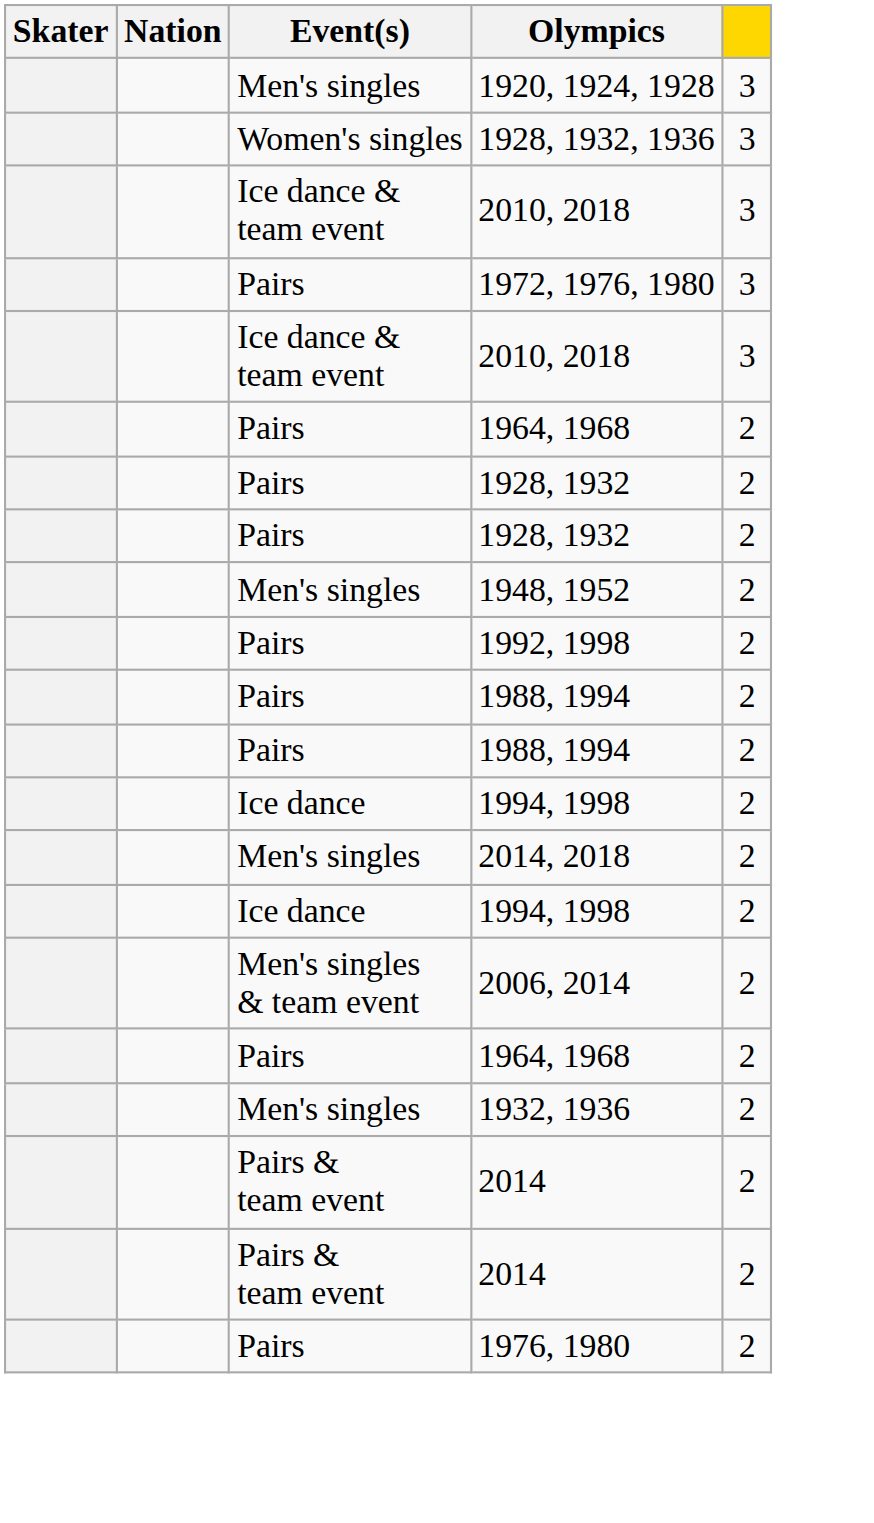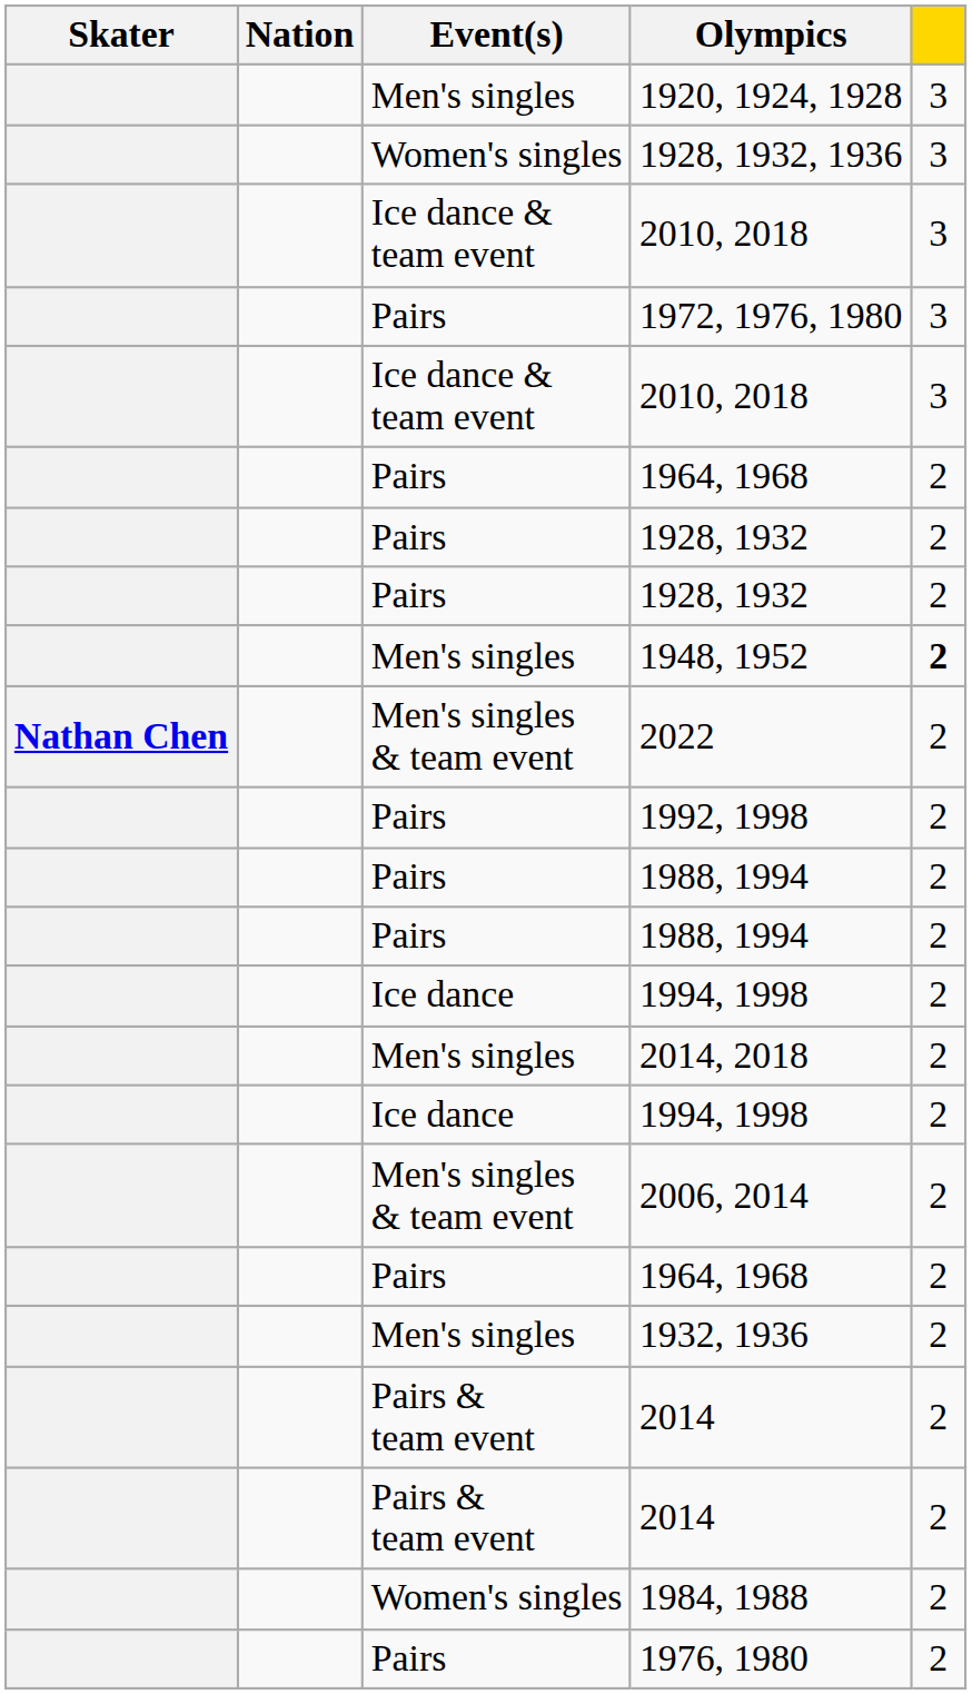 <table class="wikitable sortable" style="text-align:left">
 <tr>
 <th scope="col">Skater</th>
 <th scope="col" class="unsortable">Nation</th>
 <th scope="col" class="unsortable">Event(s)</th>
 <th scope="col" class="unsortable">Olympics</th>
 <th scope="col" style="width:1em; background-color:gold"></th>
 </tr>
 <tr>
 <th scope="row" style="text-align:left"></th>
 <td></td>
 <td>Men's singles</td>
 <td>1920, 1924, 1928</td>
 <td align="center">3</td>
 </tr>
 <tr>
 <th scope="row" style="text-align:left"></th>
 <td></td>
 <td>Women's singles</td>
 <td>1928, 1932, 1936</td>
 <td align="center">3</td>
 </tr>
 <tr>
 <th scope="row" style="text-align:left"></th>
 <td></td>
 <td>Ice dance &<br>team event</td>
 <td>2010, 2018</td>
 <td align="center">3</td>
 </tr>
 <tr>
 <th scope="row" style="text-align:left"></th>
 <td></td>
 <td>Pairs</td>
 <td>1972, 1976, 1980</td>
 <td align="center">3</td>
 </tr>
 <tr>
 <th scope="row" style="text-align:left"></th>
 <td></td>
 <td>Ice dance &<br>team event</td>
 <td>2010, 2018</td>
 <td align="center">3</td>
 </tr>
 <tr>
 <th scope="row" style="text-align:left"></th>
 <td></td>
 <td>Pairs</td>
 <td>1964, 1968</td>
 <td align="center">2</td>
 </tr>
 <tr>
 <th scope="row" style="text-align:left"></th>
 <td></td>
 <td>Pairs</td>
 <td>1928, 1932</td>
 <td align="center">2</td>
 </tr>
 <tr>
 <th scope="row" style="text-align:left"></th>
 <td></td>
 <td>Pairs</td>
 <td>1928, 1932</td>
 <td align="center">2</td>
 </tr>
 <tr>
 <th scope="row" style="text-align:left"></th>
 <td></td>
 <td>Men's singles</td>
 <td>1948, 1952</td>
+<td align="center"><strong>2</strong></td>
+</tr>
+<tr>
+<th scope="row" style="text-align:left"><a href='#'>Nathan Chen</a></th>
+<td></td>
+<td>Men's singles<br>& team event</td>
+<td>2022</td>
 <td align="center">2</td>
 </tr>
 <tr>
 <th scope="row" style="text-align:left"></th>
 <td><br></td>
 <td>Pairs</td>
 <td>1992, 1998</td>
 <td align="center">2</td>
 </tr>
 <tr>
 <th scope="row" style="text-align:left"></th>
 <td><br></td>
 <td>Pairs</td>
 <td>1988, 1994</td>
 <td align="center">2</td>
 </tr>
 <tr>
 <th scope="row" style="text-align:left"></th>
 <td><br></td>
 <td>Pairs</td>
 <td>1988, 1994</td>
 <td align="center">2</td>
 </tr>
 <tr>
 <th scope="row" style="text-align:left"></th>
 <td></td>
 <td>Ice dance</td>
 <td>1994, 1998</td>
 <td align="center">2</td>
 </tr>
 <tr>
 <th scope="row" style="text-align:left"></th>
 <td></td>
 <td>Men's singles</td>
 <td>2014, 2018</td>
 <td align="center">2</td>
 </tr>
 <tr>
 <th scope="row" style="text-align:left"></th>
 <td></td>
 <td>Ice dance</td>
 <td>1994, 1998</td>
 <td align="center">2</td>
 </tr>
 <tr>
 <th scope="row" style="text-align:left"></th>
 <td></td>
 <td>Men's singles<br>& team event</td>
 <td>2006, 2014</td>
 <td align="center">2</td>
 </tr>
 <tr>
 <th scope="row" style="text-align:left"></th>
 <td></td>
 <td>Pairs</td>
 <td>1964, 1968</td>
 <td align="center">2</td>
 </tr>
 <tr>
 <th scope="row" style="text-align:left"></th>
 <td></td>
 <td>Men's singles</td>
 <td>1932, 1936</td>
 <td align="center">2</td>
 </tr>
 <tr>
 <th scope="row" style="text-align:left"></th>
 <td></td>
 <td>Pairs &<br>team event</td>
 <td>2014</td>
 <td align="center">2</td>
 </tr>
 <tr>
 <th scope="row" style="text-align:left"></th>
 <td></td>
 <td>Pairs &<br>team event</td>
 <td>2014</td>
 <td align="center">2</td>
 </tr>
 <tr>
 <th scope="row" style="text-align:left"></th>
 <td></td>
+<td>Women's singles</td>
+<td>1984, 1988</td>
+<td align="center">2</td>
+</tr>
+<tr>
+<th scope="row" style="text-align:left"></th>
+<td></td>
 <td>Pairs</td>
 <td>1976, 1980</td>
 <td align="center">2</td>
 </tr>
 </table>
